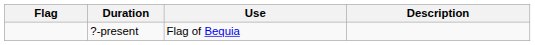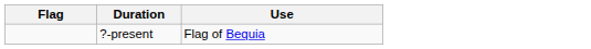 <table class="wikitable">
 <tr>
 <th width="110">Flag</th>
 <th width="100">Duration</th>
 <th width="250">Use</th>
-<th width="250">Description</th>
 </tr>
 <tr>
 <td></td>
 <td>?-present</td>
 <td>Flag of <a href='#'>Bequia</a></td>
-<td></td>
 </tr>
 </table>
